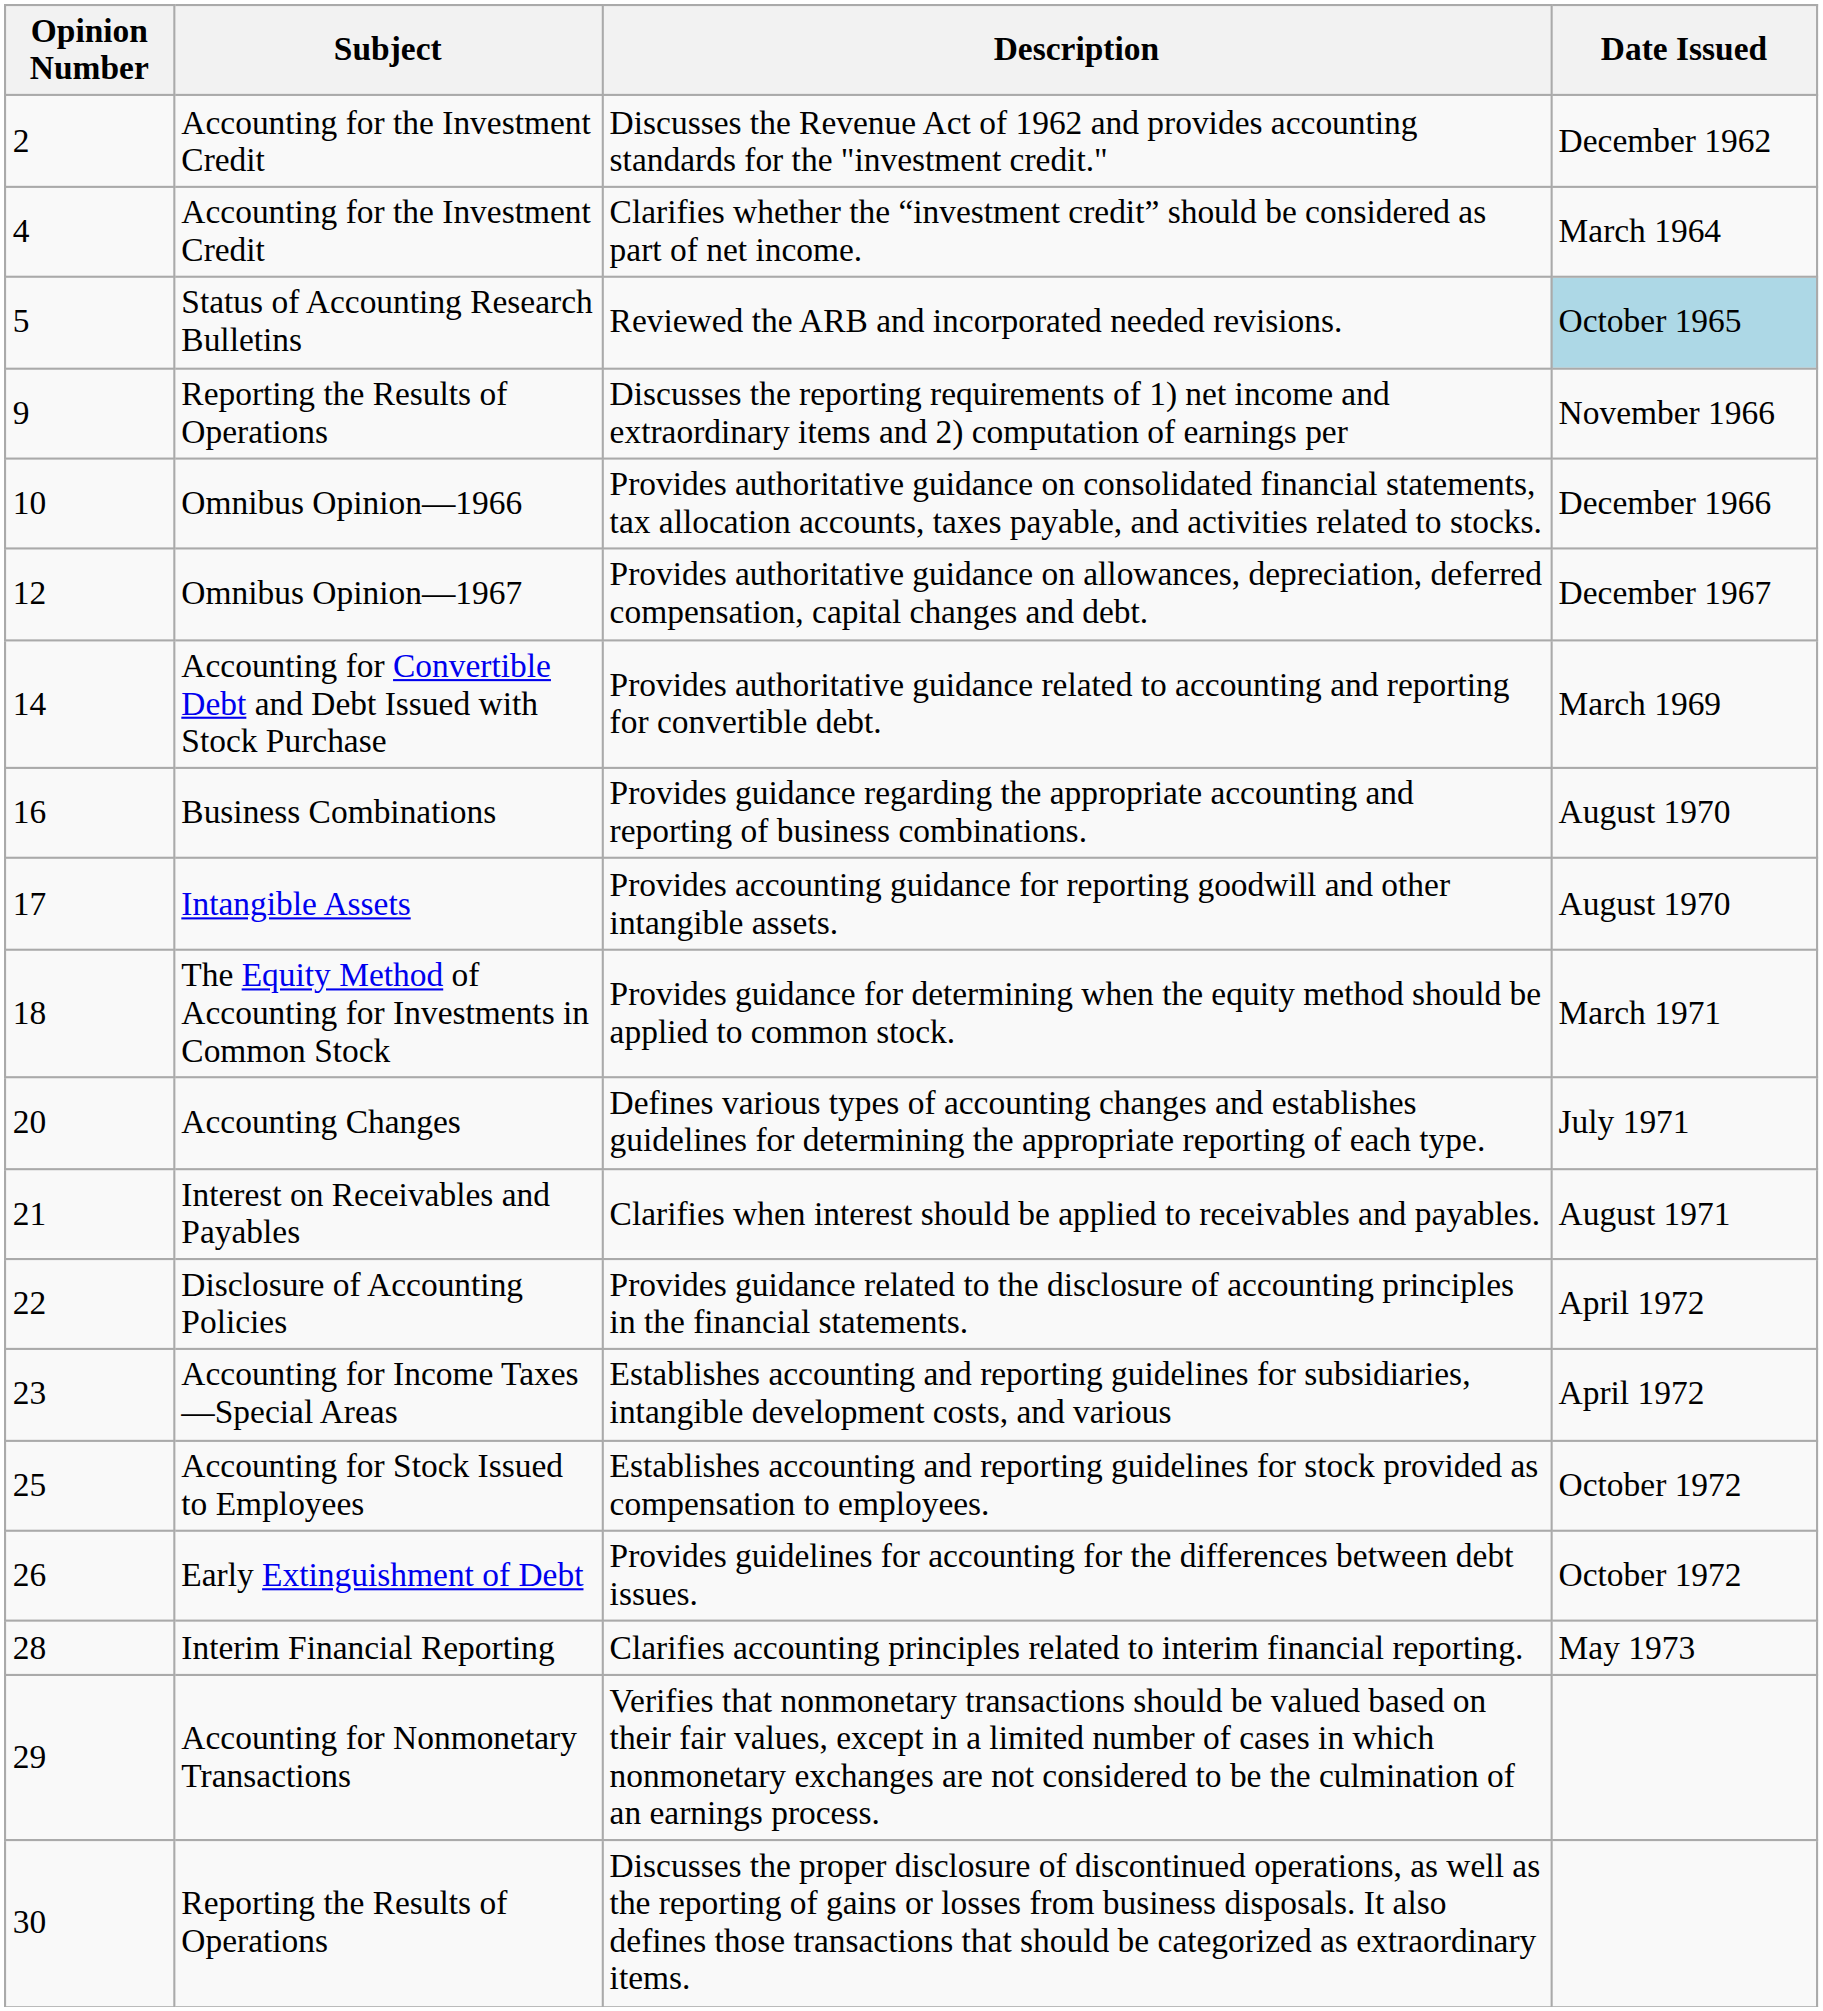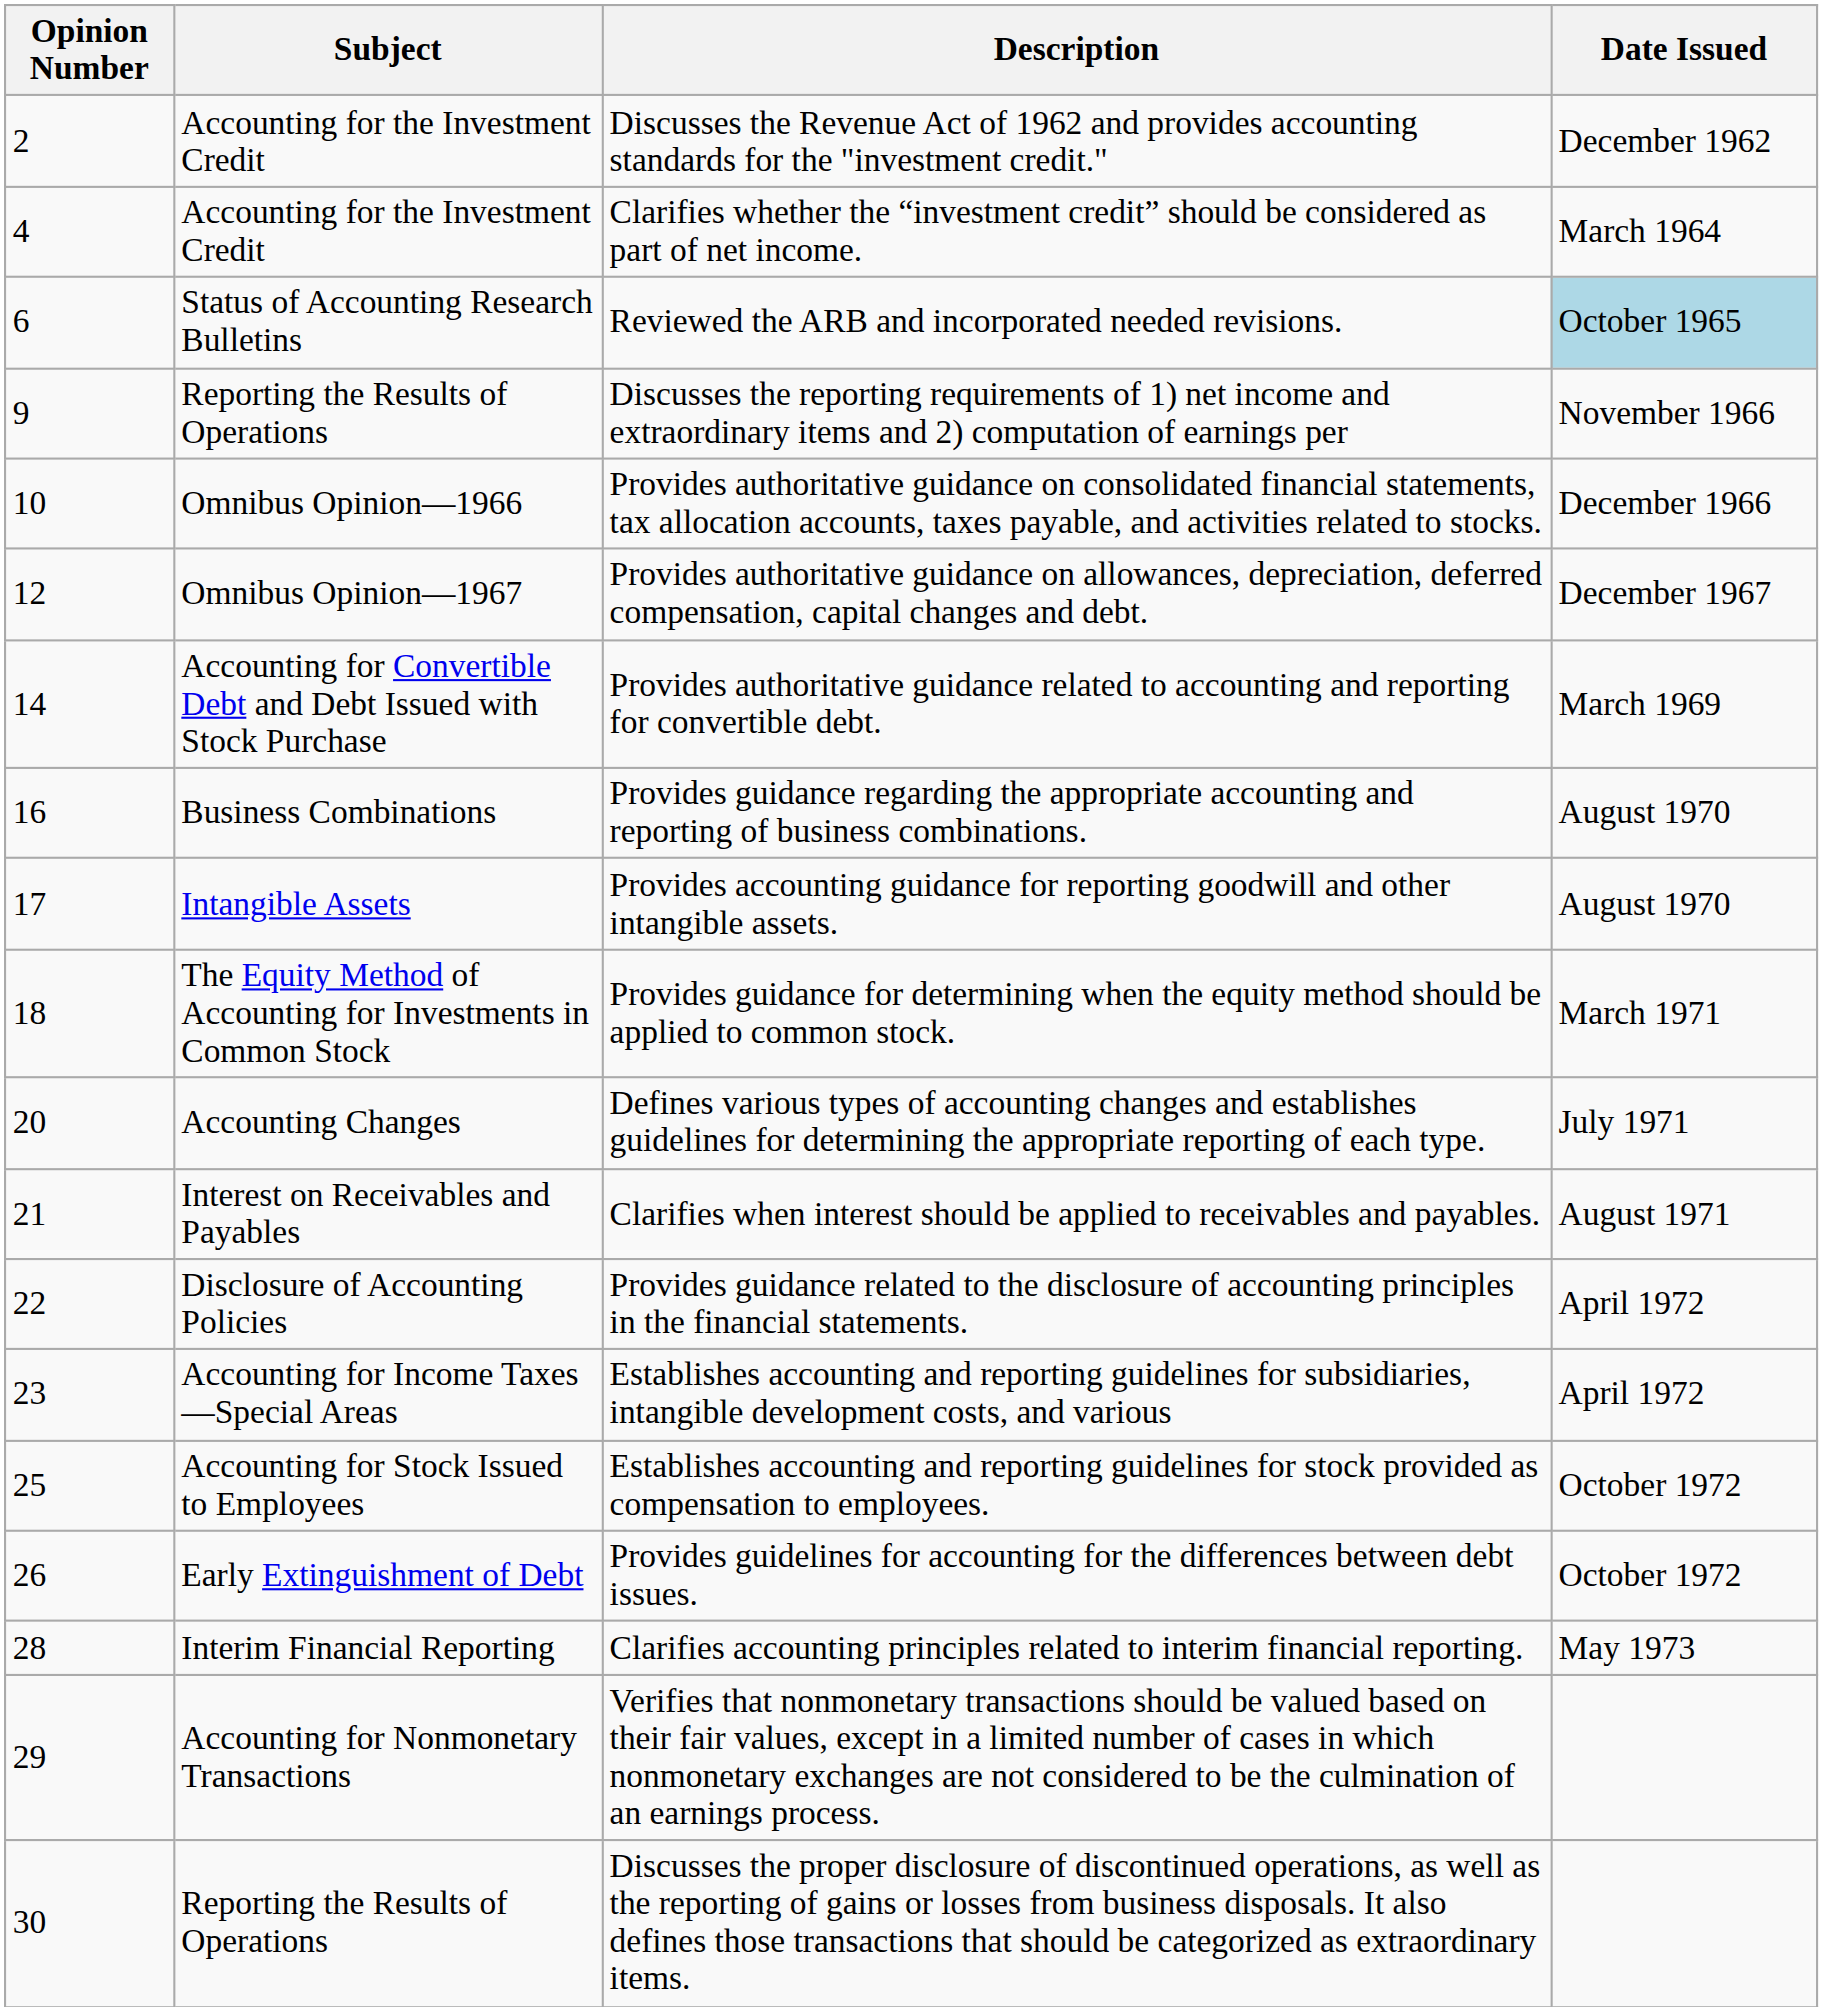 <table class="wikitable">
 <tr>
 <th>Opinion Number</th>
 <th>Subject</th>
 <th>Description</th>
 <th style="width:120px">Date Issued</th>
 </tr>
 <tr>
 <td>2</td>
 <td>Accounting for the Investment Credit</td>
 <td>Discusses the Revenue Act of 1962 and provides accounting standards for the "investment credit."</td>
 <td>December 1962</td>
 </tr>
 <tr>
 <td>4</td>
 <td>Accounting for the Investment Credit</td>
 <td>Clarifies whether the “investment credit” should be considered as part of net income.</td>
 <td>March 1964</td>
 </tr>
 <tr>
-<td>5</td>
+<td>6</td>
 <td>Status of Accounting Research Bulletins</td>
 <td>Reviewed the ARB and incorporated needed revisions.</td>
 <td style="background: lightblue;">October 1965</td>
 </tr>
 <tr>
 <td>9</td>
 <td>Reporting the Results of Operations</td>
 <td>Discusses the reporting requirements of 1) net income and extraordinary items and 2) computation of earnings per</td>
 <td>November 1966</td>
 </tr>
 <tr>
 <td>10</td>
 <td>Omnibus Opinion—1966</td>
 <td>Provides authoritative guidance on consolidated financial statements, tax allocation accounts, taxes payable, and activities related to stocks.</td>
 <td>December 1966</td>
 </tr>
 <tr>
 <td>12</td>
 <td>Omnibus Opinion—1967</td>
 <td>Provides authoritative guidance on allowances, depreciation, deferred compensation, capital changes and debt.</td>
 <td>December 1967</td>
 </tr>
 <tr>
 <td>14</td>
 <td>Accounting for <a href='#'>Convertible Debt</a> and Debt Issued with Stock Purchase</td>
 <td>Provides authoritative guidance related to accounting and reporting for convertible debt.</td>
 <td>March 1969</td>
 </tr>
 <tr>
 <td>16</td>
 <td>Business Combinations</td>
 <td>Provides guidance regarding the appropriate accounting and reporting of business combinations.</td>
 <td>August 1970</td>
 </tr>
 <tr>
 <td>17</td>
 <td><a href='#'>Intangible Assets</a></td>
 <td>Provides accounting guidance for reporting goodwill and other intangible assets.</td>
 <td>August 1970</td>
 </tr>
 <tr>
 <td>18</td>
 <td>The <a href='#'>Equity Method</a> of Accounting for Investments in Common Stock</td>
 <td>Provides guidance for determining when the equity method should be applied to common stock.</td>
 <td>March 1971</td>
 </tr>
 <tr>
 <td>20</td>
 <td>Accounting Changes</td>
 <td>Defines various types of accounting changes and establishes guidelines for determining the appropriate reporting of each type.</td>
 <td>July 1971</td>
 </tr>
 <tr>
 <td>21</td>
 <td>Interest on Receivables and Payables</td>
 <td>Clarifies when interest should be applied to receivables and payables.</td>
 <td>August 1971</td>
 </tr>
 <tr>
 <td>22</td>
 <td>Disclosure of Accounting Policies</td>
 <td>Provides guidance related to the disclosure of accounting principles in the financial statements.</td>
 <td>April 1972</td>
 </tr>
 <tr>
 <td>23</td>
 <td>Accounting for Income Taxes—Special Areas</td>
 <td>Establishes accounting and reporting guidelines for subsidiaries, intangible development costs, and various</td>
 <td>April 1972</td>
 </tr>
 <tr>
 <td>25</td>
 <td>Accounting for Stock Issued to Employees</td>
 <td>Establishes accounting and reporting guidelines for stock provided as compensation to employees.</td>
 <td>October 1972</td>
 </tr>
 <tr>
 <td>26</td>
 <td>Early <a href='#'>Extinguishment of Debt</a></td>
 <td>Provides guidelines for accounting for the differences between debt issues.</td>
 <td>October 1972</td>
 </tr>
 <tr>
 <td>28</td>
 <td>Interim Financial Reporting</td>
 <td>Clarifies accounting principles related to interim financial reporting.</td>
 <td>May 1973</td>
 </tr>
 <tr>
 <td>29</td>
 <td>Accounting for Nonmonetary Transactions</td>
 <td>Verifies that nonmonetary transactions should be valued based on their fair values, except in a limited number of cases in which nonmonetary exchanges are not considered to be the culmination of an earnings process.</td>
 <td></td>
 </tr>
 <tr>
 <td>30</td>
 <td>Reporting the Results of Operations</td>
 <td>Discusses the proper disclosure of discontinued operations, as well as the reporting of gains or losses from business disposals. It also defines those transactions that should be categorized as extraordinary items.</td>
 <td></td>
 </tr>
 </table>
